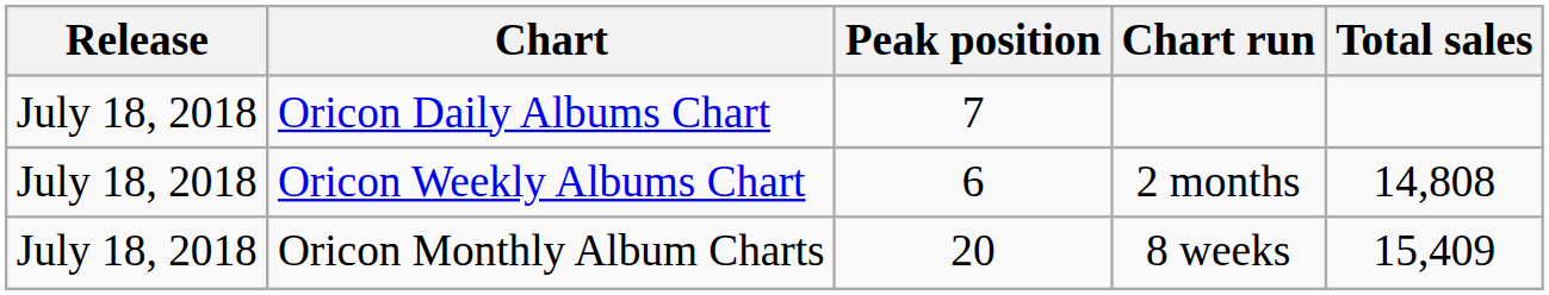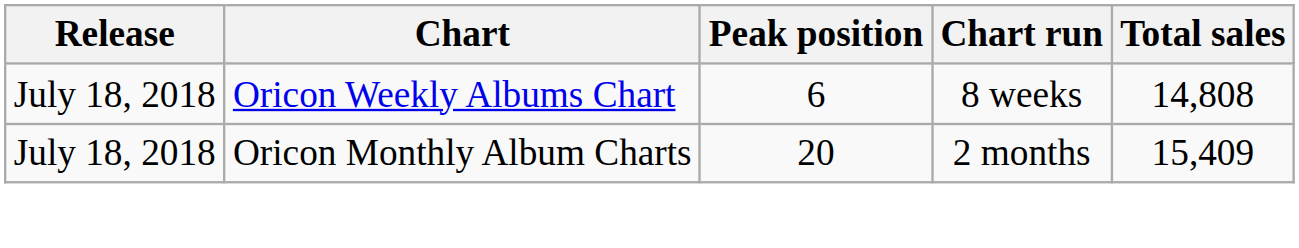 <table class="wikitable">
 <tr>
 <th align="left">Release</th>
 <th align="left">Chart</th>
 <th align="left">Peak position</th>
 <th align="left">Chart run</th>
 <th align="left">Total sales</th>
 </tr>
 <tr>
 <td align="left">July 18, 2018</td>
-<td align="left"><a href='#'>Oricon Daily Albums Chart</a></td>
-<td align="center">7</td>
-<td align="center"></td>
-<td align="center"></td>
-</tr>
-<tr>
-<td align="left">July 18, 2018</td>
 <td align="left"><a href='#'>Oricon Weekly Albums Chart</a></td>
 <td align="center">6</td>
-<td align="center">2 months</td>
+<td align="center">8 weeks</td>
 <td align="center">14,808</td>
 </tr>
 <tr>
 <td align="left">July 18, 2018</td>
 <td align="left">Oricon Monthly Album Charts</td>
 <td align="center">20</td>
-<td align="center">8 weeks</td>
+<td align="center">2 months</td>
 <td align="center">15,409</td>
 </tr>
 </table>
